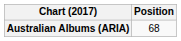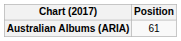 <table class="wikitable plainrowheaders" style="text-align:center">
 <tr>
 <th scope="col">Chart (2017)</th>
 <th scope="col">Position</th>
 </tr>
 <tr>
 <th scope="row">Australian Albums (ARIA)</th>
-<td>68</td>
+<td>61</td>
 </tr>
 </table>
